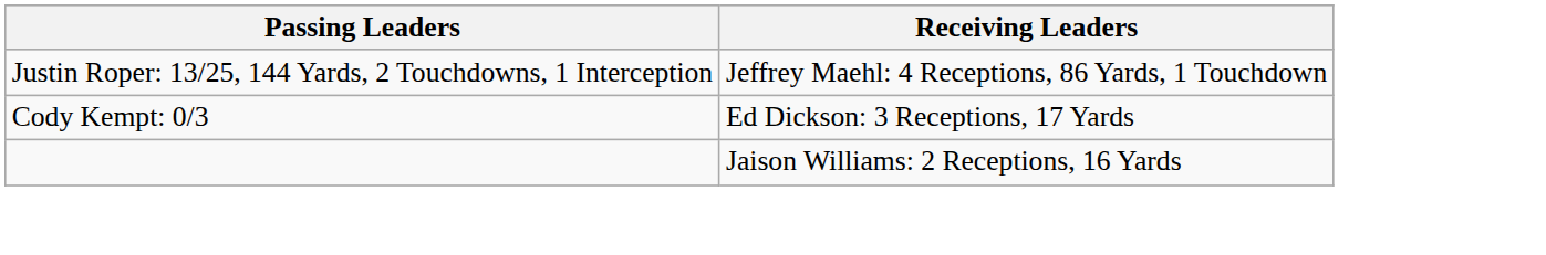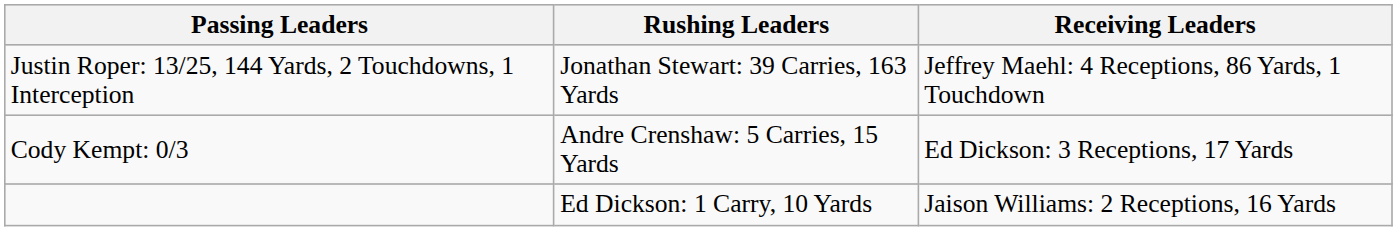 <table class="wikitable">
 <tr>
 <th>Passing Leaders</th>
+<th>Rushing Leaders</th>
 <th>Receiving Leaders</th>
 </tr>
 <tr>
 <td>Justin Roper: 13/25, 144 Yards, 2 Touchdowns, 1 Interception</td>
+<td>Jonathan Stewart: 39 Carries, 163 Yards</td>
 <td>Jeffrey Maehl: 4 Receptions, 86 Yards, 1 Touchdown</td>
 </tr>
 <tr>
 <td>Cody Kempt: 0/3</td>
+<td>Andre Crenshaw: 5 Carries, 15 Yards</td>
 <td>Ed Dickson: 3 Receptions, 17 Yards</td>
 </tr>
 <tr>
 <td></td>
+<td>Ed Dickson: 1 Carry, 10 Yards</td>
 <td>Jaison Williams: 2 Receptions, 16 Yards</td>
 </tr>
 </table>
